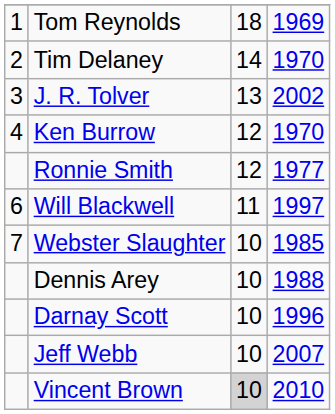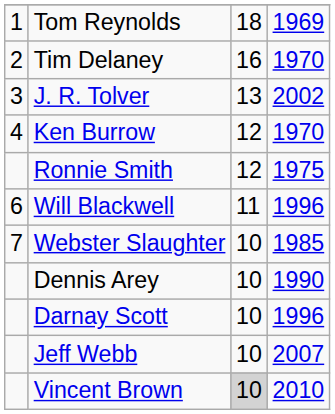 <table class="wikitable">
 <tr>
 </tr>
 <tr>
 <td>1</td>
 <td>Tom Reynolds</td>
 <td>18</td>
 <td><a href='#'>1969</a></td>
 </tr>
 <tr>
 <td>2</td>
 <td>Tim Delaney</td>
-<td>14</td>
+<td>16</td>
 <td><a href='#'>1970</a></td>
 </tr>
 <tr>
 <td>3</td>
 <td><a href='#'>J. R. Tolver</a></td>
 <td>13</td>
 <td><a href='#'>2002</a></td>
 </tr>
 <tr>
 <td>4</td>
 <td><a href='#'>Ken Burrow</a></td>
 <td>12</td>
 <td><a href='#'>1970</a></td>
 </tr>
 <tr>
 <td></td>
 <td><a href='#'>Ronnie Smith</a></td>
 <td>12</td>
-<td><a href='#'>1977</a></td>
+<td><a href='#'>1975</a></td>
 </tr>
 <tr>
 <td>6</td>
 <td><a href='#'>Will Blackwell</a></td>
 <td>11</td>
-<td><a href='#'>1997</a></td>
+<td><a href='#'>1996</a></td>
 </tr>
 <tr>
 <td>7</td>
 <td><a href='#'>Webster Slaughter</a></td>
 <td>10</td>
 <td><a href='#'>1985</a></td>
 </tr>
 <tr>
 <td></td>
 <td>Dennis Arey</td>
 <td>10</td>
-<td><a href='#'>1988</a></td>
+<td><a href='#'>1990</a></td>
 </tr>
 <tr>
 <td></td>
 <td><a href='#'>Darnay Scott</a></td>
 <td>10</td>
 <td><a href='#'>1996</a></td>
 </tr>
 <tr>
 <td></td>
 <td><a href='#'>Jeff Webb</a></td>
 <td>10</td>
 <td><a href='#'>2007</a></td>
 </tr>
 <tr>
 <td></td>
 <td><a href='#'>Vincent Brown</a></td>
 <td style="background: lightgrey;">10</td>
 <td><a href='#'>2010</a></td>
 </tr>
 </table>
